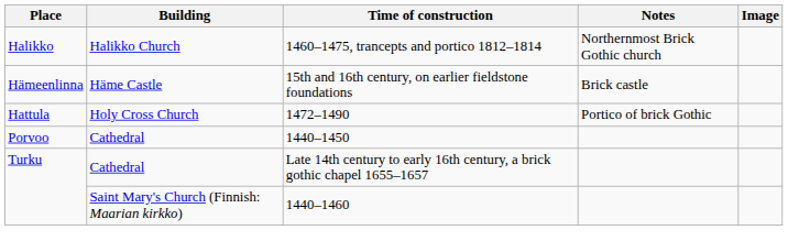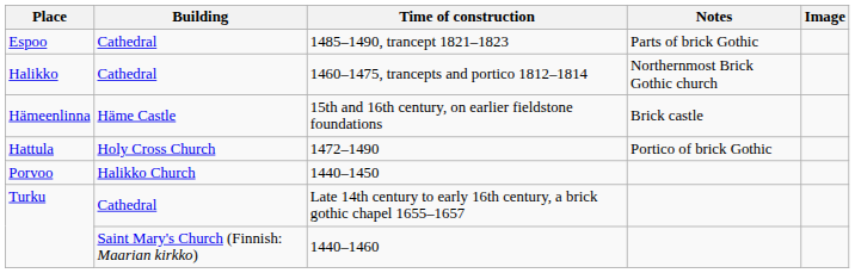 <table class="wikitable"  style="border:2px; width:100%;">
 <tr>
 <th>Place</th>
 <th>Building</th>
 <th>Time of construction</th>
 <th>Notes</th>
 <th>Image</th>
 </tr>
 <tr>
+<td><a href='#'>Espoo</a></td>
+<td><a href='#'>Cathedral</a></td>
+<td>1485–1490, trancept 1821–1823</td>
+<td>Parts of brick Gothic</td>
+<td></td>
+</tr>
+<tr>
 <td><a href='#'>Halikko</a></td>
-<td><a href='#'>Halikko Church</a></td>
+<td><a href='#'>Cathedral</a></td>
 <td>1460–1475, trancepts and portico 1812–1814</td>
 <td>Northernmost Brick Gothic church</td>
 <td></td>
 </tr>
 <tr>
 <td><a href='#'>Hämeenlinna</a></td>
 <td><a href='#'>Häme Castle</a></td>
 <td>15th and 16th century, on earlier fieldstone foundations</td>
 <td>Brick castle</td>
 <td></td>
 </tr>
 <tr>
 <td><a href='#'>Hattula</a></td>
 <td><a href='#'>Holy Cross Church</a></td>
 <td>1472–1490</td>
 <td>Portico of brick Gothic</td>
 <td></td>
 </tr>
 <tr>
 <td><a href='#'>Porvoo</a></td>
-<td><a href='#'>Cathedral</a></td>
+<td><a href='#'>Halikko Church</a></td>
 <td>1440–1450</td>
 <td></td>
 <td></td>
 </tr>
 <tr>
 <td style="vertical-align:top;" rowspan="11"><a href='#'>Turku</a></td>
 <td><a href='#'>Cathedral</a></td>
 <td>Late 14th century to early 16th century, a brick gothic chapel 1655–1657</td>
 <td></td>
 <td></td>
 </tr>
 <tr>
 <td><a href='#'>Saint Mary's Church</a> (Finnish: <em>Maarian kirkko</em>)</td>
 <td>1440–1460</td>
 <td></td>
 <td></td>
 </tr>
 </table>
